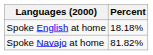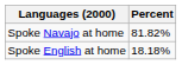 <table class="wikitable sortable collapsible" style="font-size: 90%;">
 <tr>
 <th>Languages (2000) </th>
 <th>Percent</th>
 </tr>
 <tr>
+<td>Spoke <a href='#'>Navajo</a> at home</td>
+<td>81.82%</td>
+</tr>
+<tr>
 <td>Spoke <a href='#'>English</a> at home</td>
 <td>18.18%</td>
 </tr>
-<tr>
-<td>Spoke <a href='#'>Navajo</a> at home</td>
-<td>81.82%</td>
-</tr>
 </table>
